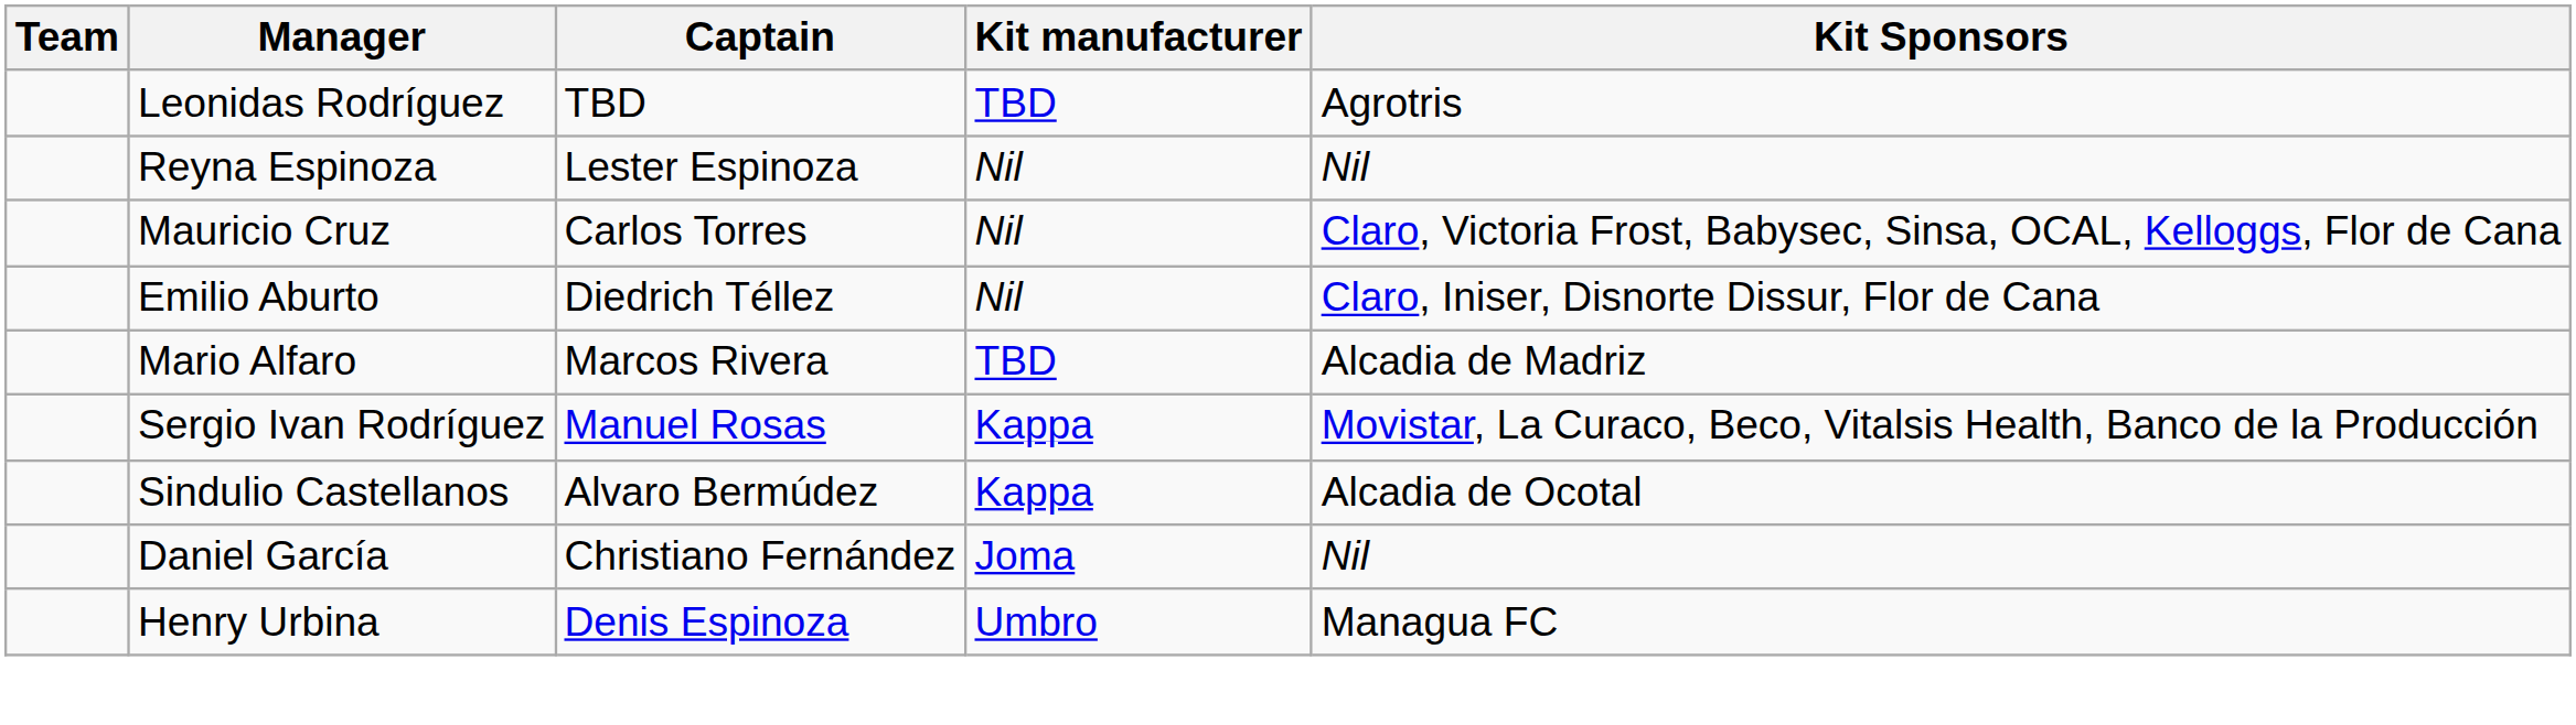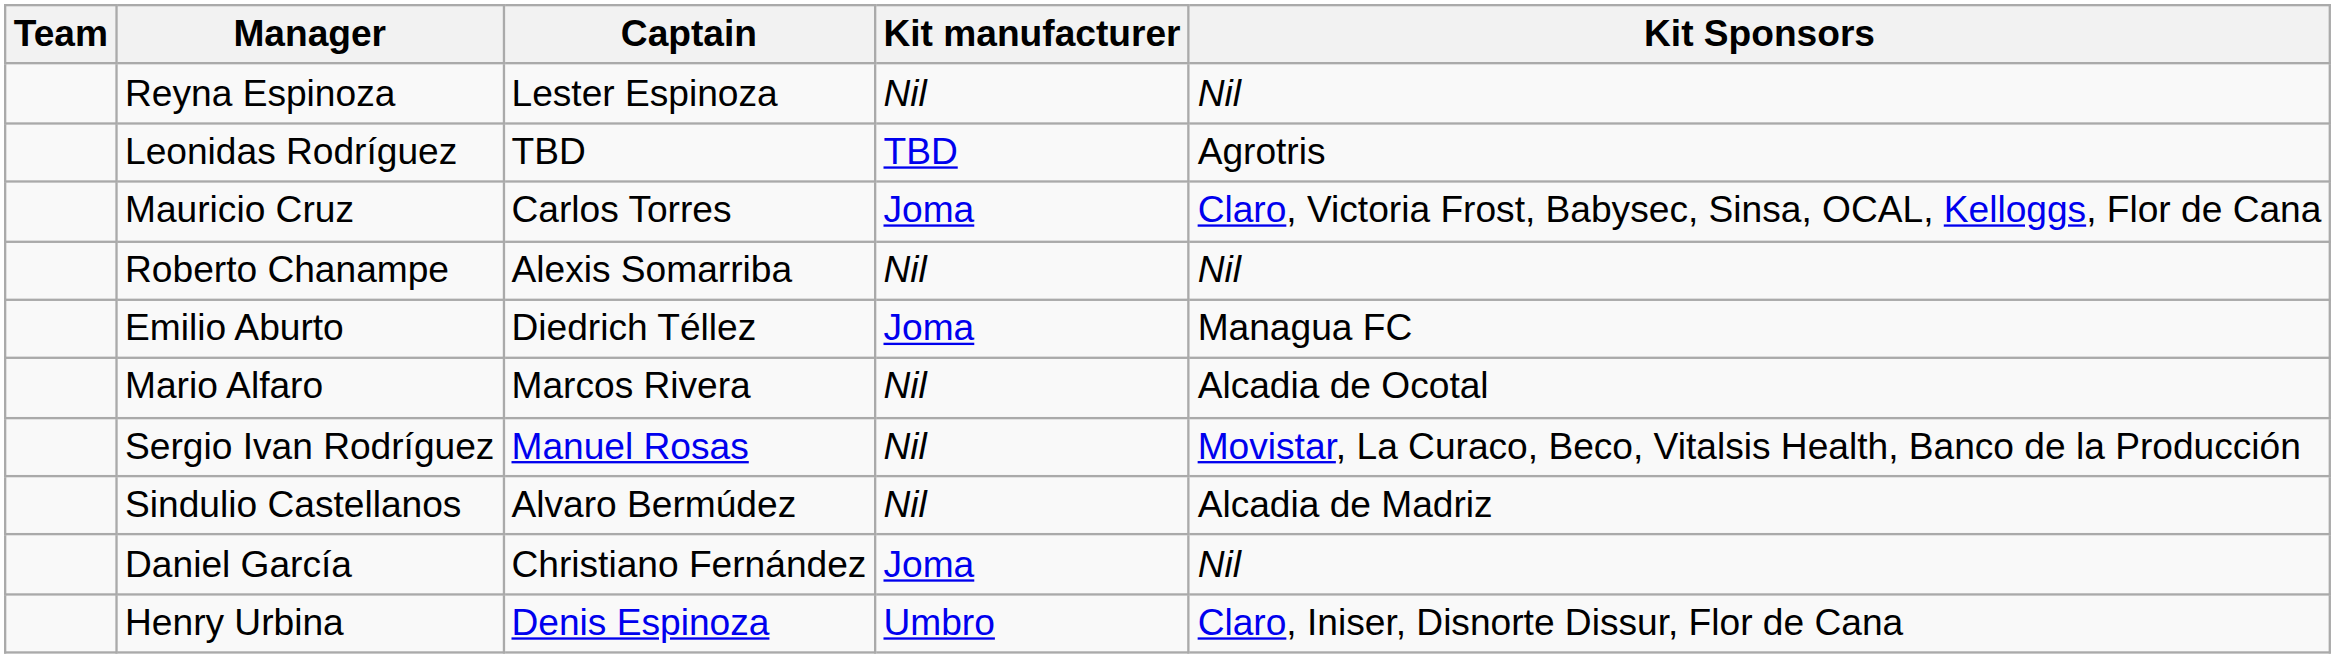 <table class="wikitable sortable">
 <tr>
 <th>Team</th>
 <th>Manager</th>
 <th>Captain</th>
 <th>Kit manufacturer</th>
 <th>Kit Sponsors</th>
 </tr>
 <tr>
 <td></td>
+<td align="left"> Reyna Espinoza</td>
+<td align="left"> Lester Espinoza</td>
+<td><em>Nil</em></td>
+<td><em>Nil</em></td>
+</tr>
+<tr>
+<td></td>
 <td align="left"> Leonidas Rodríguez</td>
 <td align="left"> TBD</td>
 <td><a href='#'>TBD</a></td>
 <td>Agrotris</td>
 </tr>
 <tr>
 <td></td>
-<td align="left"> Reyna Espinoza</td>
-<td align="left"> Lester Espinoza</td>
+<td align="left"> Mauricio Cruz</td>
+<td align="left"> Carlos Torres</td>
+<td><a href='#'>Joma</a></td>
+<td><a href='#'>Claro</a>, Victoria Frost, Babysec, Sinsa, OCAL, <a href='#'>Kelloggs</a>, Flor de Cana</td>
+</tr>
+<tr>
+<td></td>
+<td align="left"> Roberto Chanampe</td>
+<td align="left"> Alexis Somarriba</td>
 <td><em>Nil</em></td>
 <td><em>Nil</em></td>
 </tr>
 <tr>
 <td></td>
-<td align="left"> Mauricio Cruz</td>
-<td align="left"> Carlos Torres</td>
-<td><em>Nil</em></td>
-<td><a href='#'>Claro</a>, Victoria Frost, Babysec, Sinsa, OCAL, <a href='#'>Kelloggs</a>, Flor de Cana</td>
-</tr>
-<tr>
-<td></td>
 <td align="left"> Emilio Aburto</td>
 <td align="left"> Diedrich Téllez</td>
-<td><em>Nil</em></td>
-<td><a href='#'>Claro</a>, Iniser, Disnorte Dissur, Flor de Cana</td>
+<td><a href='#'>Joma</a></td>
+<td>Managua FC</td>
 </tr>
 <tr>
 <td></td>
 <td> Mario Alfaro</td>
 <td> Marcos Rivera</td>
-<td><a href='#'>TBD</a></td>
-<td>Alcadia de Madriz</td>
+<td><em>Nil</em></td>
+<td>Alcadia de Ocotal</td>
 </tr>
 <tr>
 <td></td>
 <td align="left"> Sergio Ivan Rodríguez</td>
 <td align="left"> <a href='#'>Manuel Rosas</a></td>
-<td><a href='#'>Kappa</a></td>
+<td><em>Nil</em></td>
 <td><a href='#'>Movistar</a>, La Curaco, Beco, Vitalsis Health, Banco de la Producción</td>
 </tr>
 <tr>
 <td></td>
 <td align="left"> Sindulio Castellanos</td>
 <td align="left"> Alvaro Bermúdez</td>
-<td><a href='#'>Kappa</a></td>
-<td>Alcadia de Ocotal</td>
+<td><em>Nil</em></td>
+<td>Alcadia de Madriz</td>
 </tr>
 <tr>
 <td></td>
 <td align="left"> Daniel García</td>
 <td align="left"> Christiano Fernández</td>
 <td><a href='#'>Joma</a></td>
 <td><em>Nil</em></td>
 </tr>
 <tr>
 <td></td>
 <td align="left"> Henry Urbina</td>
 <td align="left"> <a href='#'>Denis Espinoza</a></td>
 <td><a href='#'>Umbro</a></td>
-<td>Managua FC</td>
+<td><a href='#'>Claro</a>, Iniser, Disnorte Dissur, Flor de Cana</td>
 </tr>
 </table>
